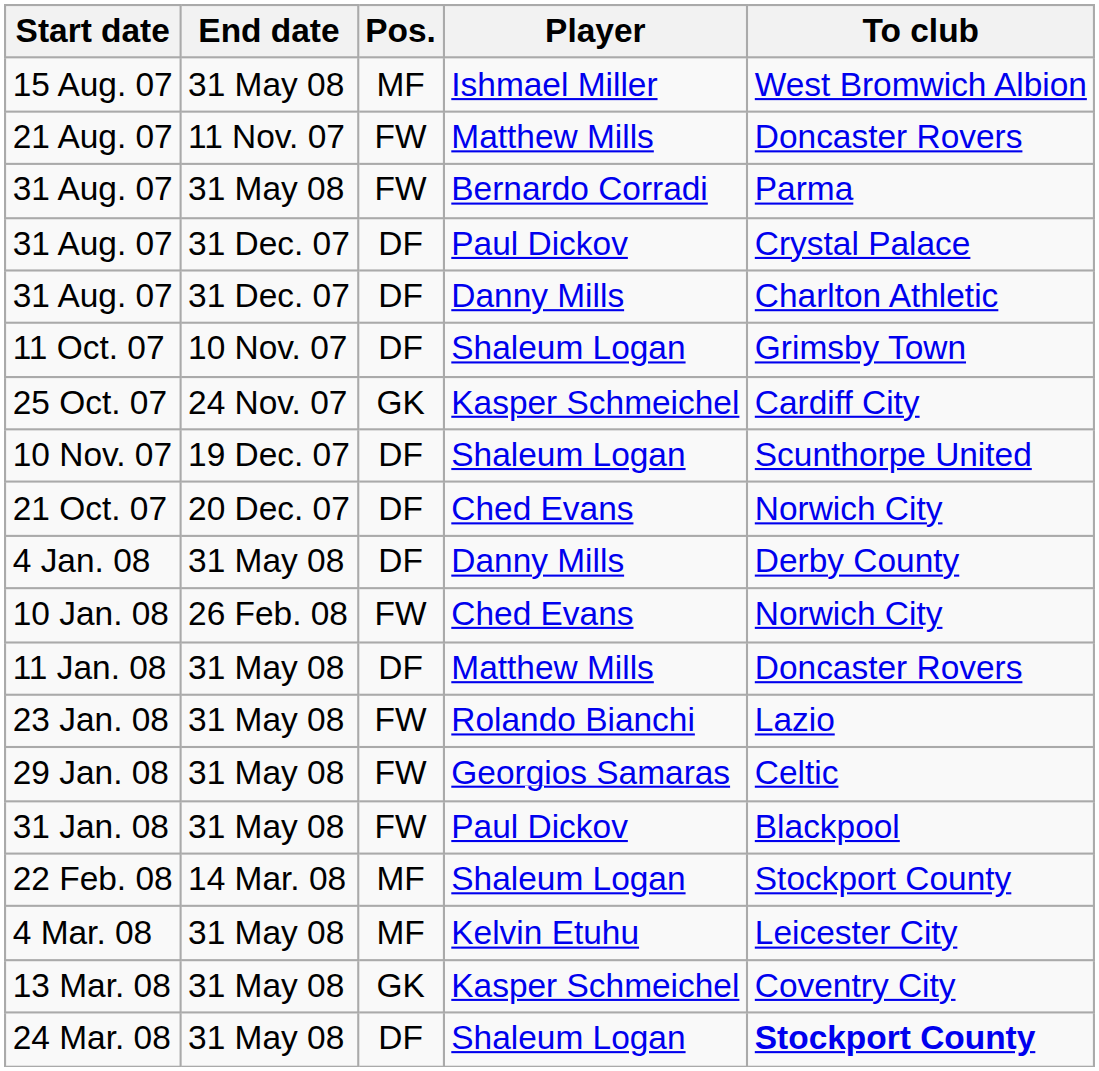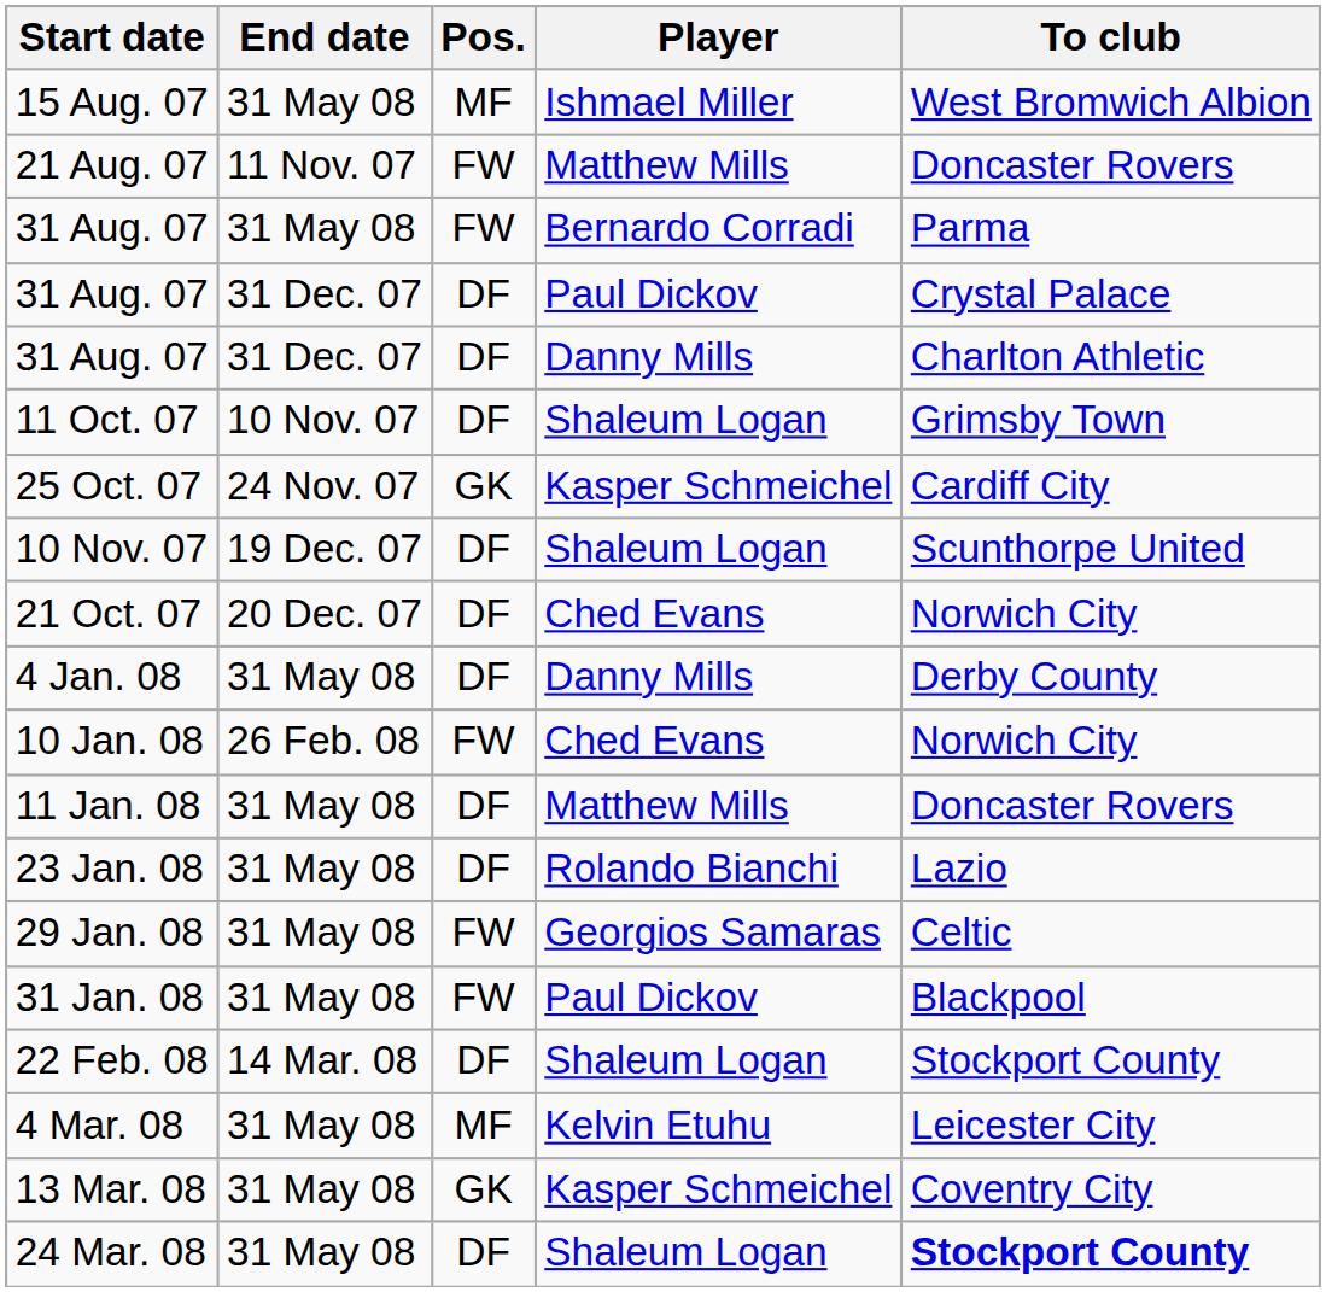 <table class="wikitable">
 <tr>
 <th>Start date</th>
 <th>End date</th>
 <th>Pos.</th>
 <th>Player</th>
 <th>To club</th>
 </tr>
 <tr>
 <td>15 Aug. 07</td>
 <td>31 May 08</td>
 <td align="center">MF</td>
 <td> <a href='#'>Ishmael Miller</a></td>
 <td> <a href='#'>West Bromwich Albion</a></td>
 </tr>
 <tr>
 <td>21 Aug. 07</td>
 <td>11 Nov. 07</td>
 <td align="center">FW</td>
 <td> <a href='#'>Matthew Mills</a></td>
 <td> <a href='#'>Doncaster Rovers</a></td>
 </tr>
 <tr>
 <td>31 Aug. 07</td>
 <td>31 May 08</td>
 <td align="center">FW</td>
 <td> <a href='#'>Bernardo Corradi</a></td>
 <td> <a href='#'>Parma</a></td>
 </tr>
 <tr>
 <td>31 Aug. 07</td>
 <td>31 Dec. 07</td>
 <td align="center">DF</td>
 <td> <a href='#'>Paul Dickov</a></td>
 <td> <a href='#'>Crystal Palace</a></td>
 </tr>
 <tr>
 <td>31 Aug. 07</td>
 <td>31 Dec. 07</td>
 <td align="center">DF</td>
 <td> <a href='#'>Danny Mills</a></td>
 <td> <a href='#'>Charlton Athletic</a></td>
 </tr>
 <tr>
 <td>11 Oct. 07</td>
 <td>10 Nov. 07</td>
 <td align="center">DF</td>
 <td> <a href='#'>Shaleum Logan</a></td>
 <td> <a href='#'>Grimsby Town</a></td>
 </tr>
 <tr>
 <td>25 Oct. 07</td>
 <td>24 Nov. 07</td>
 <td align="center">GK</td>
 <td> <a href='#'>Kasper Schmeichel</a></td>
 <td> <a href='#'>Cardiff City</a></td>
 </tr>
 <tr>
 <td>10 Nov. 07</td>
 <td>19 Dec. 07</td>
 <td align="center">DF</td>
 <td> <a href='#'>Shaleum Logan</a></td>
 <td> <a href='#'>Scunthorpe United</a></td>
 </tr>
 <tr>
 <td>21 Oct. 07</td>
 <td>20 Dec. 07</td>
 <td align="center">DF</td>
 <td> <a href='#'>Ched Evans</a></td>
 <td> <a href='#'>Norwich City</a></td>
 </tr>
 <tr>
 <td>4 Jan. 08</td>
 <td>31 May 08</td>
 <td align="center">DF</td>
 <td> <a href='#'>Danny Mills</a></td>
 <td> <a href='#'>Derby County</a></td>
 </tr>
 <tr>
 <td>10 Jan. 08</td>
 <td>26 Feb. 08</td>
 <td align="center">FW</td>
 <td> <a href='#'>Ched Evans</a></td>
 <td> <a href='#'>Norwich City</a></td>
 </tr>
 <tr>
 <td>11 Jan. 08</td>
 <td>31 May 08</td>
 <td align="center">DF</td>
 <td> <a href='#'>Matthew Mills</a></td>
 <td> <a href='#'>Doncaster Rovers</a></td>
 </tr>
 <tr>
 <td>23 Jan. 08</td>
 <td>31 May 08</td>
-<td align="center">FW</td>
+<td align="center">DF</td>
 <td> <a href='#'>Rolando Bianchi</a></td>
 <td> <a href='#'>Lazio</a></td>
 </tr>
 <tr>
 <td>29 Jan. 08</td>
 <td>31 May 08</td>
 <td align="center">FW</td>
 <td> <a href='#'>Georgios Samaras</a></td>
 <td> <a href='#'>Celtic</a></td>
 </tr>
 <tr>
 <td>31 Jan. 08</td>
 <td>31 May 08</td>
 <td align="center">FW</td>
 <td> <a href='#'>Paul Dickov</a></td>
 <td> <a href='#'>Blackpool</a></td>
 </tr>
 <tr>
 <td>22 Feb. 08</td>
 <td>14 Mar. 08</td>
-<td align="center">MF</td>
+<td align="center">DF</td>
 <td> <a href='#'>Shaleum Logan</a></td>
 <td> <a href='#'>Stockport County</a></td>
 </tr>
 <tr>
 <td>4 Mar. 08</td>
 <td>31 May 08</td>
 <td align="center">MF</td>
 <td> <a href='#'>Kelvin Etuhu</a></td>
 <td> <a href='#'>Leicester City</a></td>
 </tr>
 <tr>
 <td>13 Mar. 08</td>
 <td>31 May 08</td>
 <td align="center">GK</td>
 <td> <a href='#'>Kasper Schmeichel</a></td>
 <td> <a href='#'>Coventry City</a></td>
 </tr>
 <tr>
 <td>24 Mar. 08</td>
 <td>31 May 08</td>
 <td align="center">DF</td>
 <td> <a href='#'>Shaleum Logan</a></td>
 <td><strong> <a href='#'>Stockport County</a></strong></td>
 </tr>
 </table>
